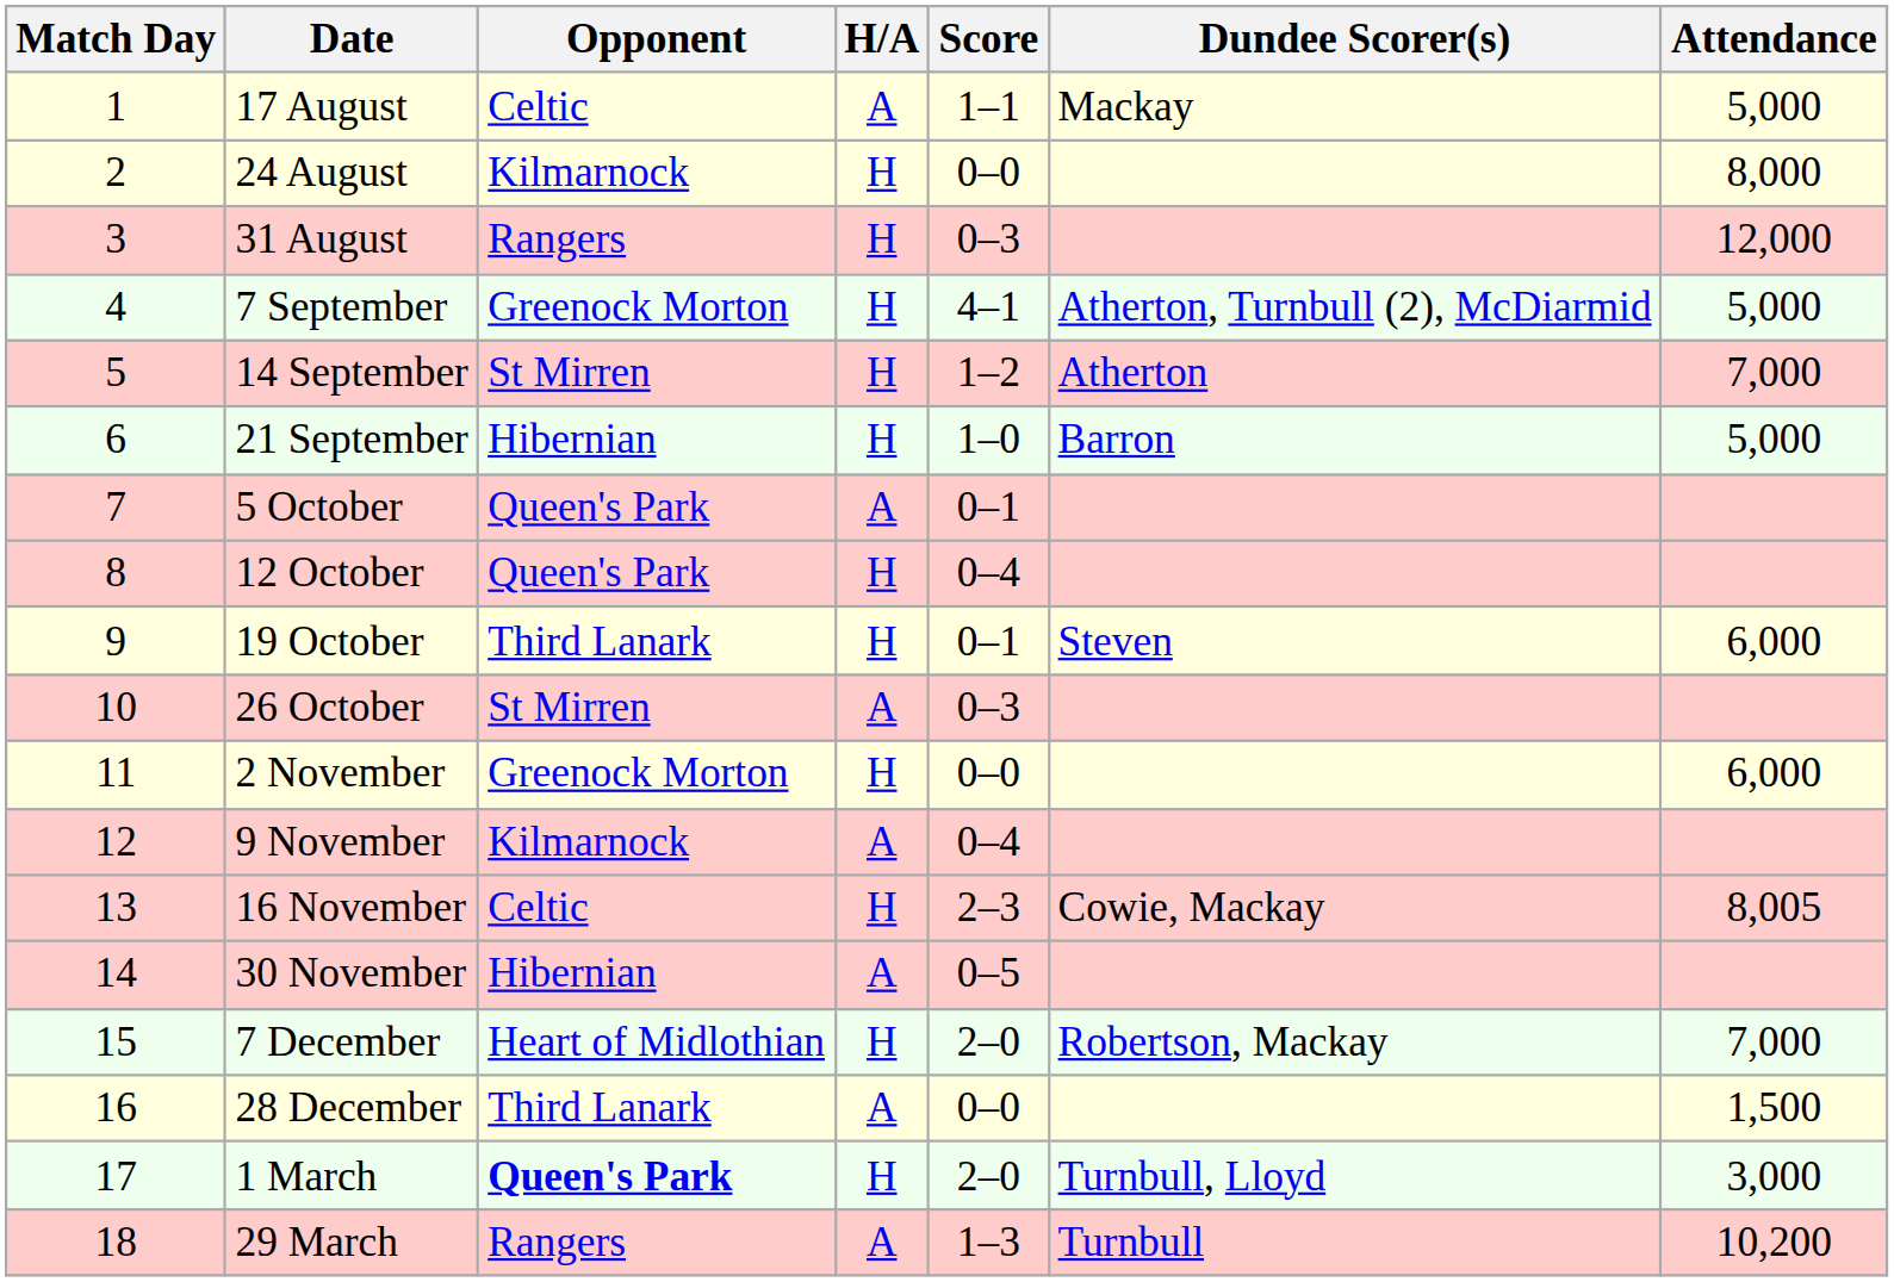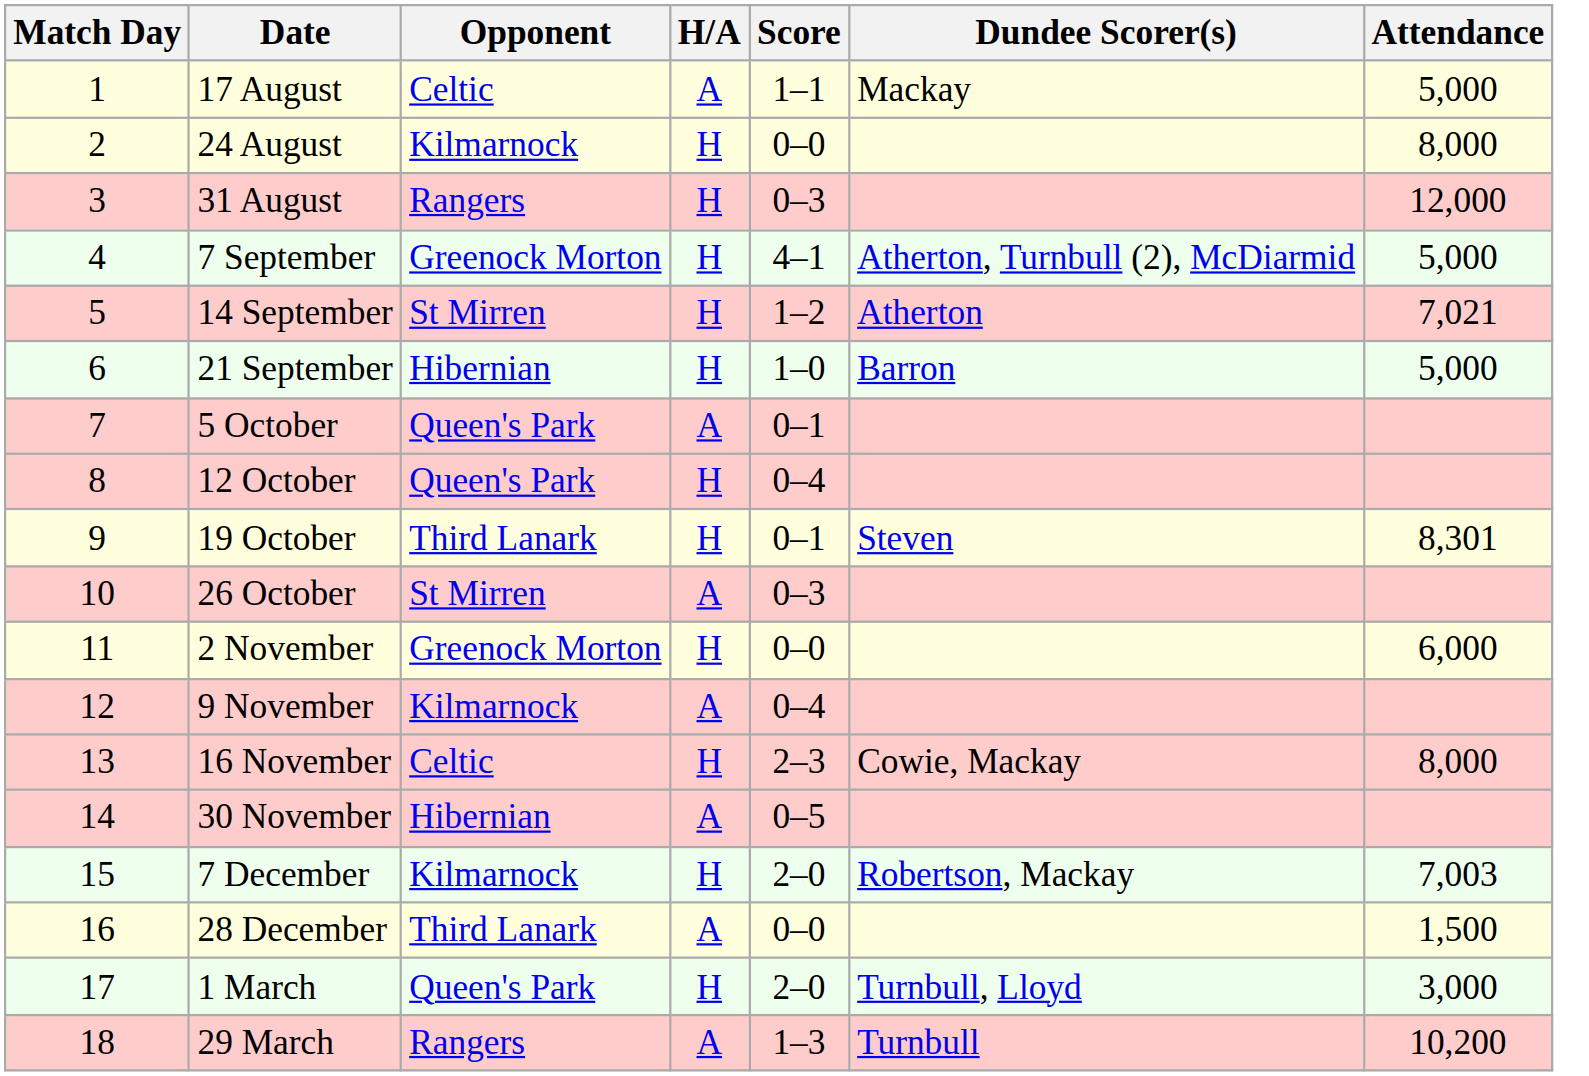 <table class="wikitable" style="text-align:center">
 <tr>
 <th>Match Day</th>
 <th>Date</th>
 <th>Opponent</th>
 <th>H/A</th>
 <th>Score</th>
 <th>Dundee Scorer(s)</th>
 <th>Attendance</th>
 </tr>
 <tr bgcolor="#FFFFDD">
 <td>1</td>
 <td align="left">17 August</td>
 <td align="left"><a href='#'>Celtic</a></td>
 <td><a href='#'>A</a></td>
 <td>1–1</td>
 <td align="left">Mackay</td>
 <td>5,000</td>
 </tr>
 <tr bgcolor="#FFFFDD">
 <td>2</td>
 <td align="left">24 August</td>
 <td align="left"><a href='#'>Kilmarnock</a></td>
 <td><a href='#'>H</a></td>
 <td>0–0</td>
 <td align="left"></td>
 <td>8,000</td>
 </tr>
 <tr bgcolor="#FFCCCC">
 <td>3</td>
 <td align="left">31 August</td>
 <td align="left"><a href='#'>Rangers</a></td>
 <td><a href='#'>H</a></td>
 <td>0–3</td>
 <td align="left"></td>
 <td>12,000</td>
 </tr>
 <tr bgcolor="#EEFFEE">
 <td>4</td>
 <td align="left">7 September</td>
 <td align="left"><a href='#'>Greenock Morton</a></td>
 <td><a href='#'>H</a></td>
 <td>4–1</td>
 <td align="left"><a href='#'>Atherton</a>, <a href='#'>Turnbull</a> (2), <a href='#'>McDiarmid</a></td>
 <td>5,000</td>
 </tr>
 <tr bgcolor="#FFCCCC">
 <td>5</td>
 <td align="left">14 September</td>
 <td align="left"><a href='#'>St Mirren</a></td>
 <td><a href='#'>H</a></td>
 <td>1–2</td>
 <td align="left"><a href='#'>Atherton</a></td>
-<td>7,000</td>
+<td>7,021</td>
 </tr>
 <tr bgcolor="#EEFFEE">
 <td>6</td>
 <td align="left">21 September</td>
 <td align="left"><a href='#'>Hibernian</a></td>
 <td><a href='#'>H</a></td>
 <td>1–0</td>
 <td align="left"><a href='#'>Barron</a></td>
 <td>5,000</td>
 </tr>
 <tr bgcolor="#FFCCCC">
 <td>7</td>
 <td align="left">5 October</td>
 <td align="left"><a href='#'>Queen's Park</a></td>
 <td><a href='#'>A</a></td>
 <td>0–1</td>
 <td align="left"></td>
 <td></td>
 </tr>
 <tr bgcolor="#FFCCCC">
 <td>8</td>
 <td align="left">12 October</td>
 <td align="left"><a href='#'>Queen's Park</a></td>
 <td><a href='#'>H</a></td>
 <td>0–4</td>
 <td align="left"></td>
 <td></td>
 </tr>
 <tr bgcolor="#FFFFDD">
 <td>9</td>
 <td align="left">19 October</td>
 <td align="left"><a href='#'>Third Lanark</a></td>
 <td><a href='#'>H</a></td>
 <td>0–1</td>
 <td align="left"><a href='#'>Steven</a></td>
-<td>6,000</td>
+<td>8,301</td>
 </tr>
 <tr bgcolor="#FFCCCC">
 <td>10</td>
 <td align="left">26 October</td>
 <td align="left"><a href='#'>St Mirren</a></td>
 <td><a href='#'>A</a></td>
 <td>0–3</td>
 <td align="left"></td>
 <td></td>
 </tr>
 <tr bgcolor="#FFFFDD">
 <td>11</td>
 <td align="left">2 November</td>
 <td align="left"><a href='#'>Greenock Morton</a></td>
 <td><a href='#'>H</a></td>
 <td>0–0</td>
 <td align="left"></td>
 <td>6,000</td>
 </tr>
 <tr bgcolor="#FFCCCC">
 <td>12</td>
 <td align="left">9 November</td>
 <td align="left"><a href='#'>Kilmarnock</a></td>
 <td><a href='#'>A</a></td>
 <td>0–4</td>
 <td align="left"></td>
 <td></td>
 </tr>
 <tr bgcolor="#FFCCCC">
 <td>13</td>
 <td align="left">16 November</td>
 <td align="left"><a href='#'>Celtic</a></td>
 <td><a href='#'>H</a></td>
 <td>2–3</td>
 <td align="left">Cowie, Mackay</td>
-<td>8,005</td>
+<td>8,000</td>
 </tr>
 <tr bgcolor="#FFCCCC">
 <td>14</td>
 <td align="left">30 November</td>
 <td align="left"><a href='#'>Hibernian</a></td>
 <td><a href='#'>A</a></td>
 <td>0–5</td>
 <td align="left"></td>
 <td></td>
 </tr>
 <tr bgcolor="#EEFFEE">
 <td>15</td>
 <td align="left">7 December</td>
-<td align="left"><a href='#'>Heart of Midlothian</a></td>
+<td align="left"><a href='#'>Kilmarnock</a></td>
 <td><a href='#'>H</a></td>
 <td>2–0</td>
 <td align="left"><a href='#'>Robertson</a>, Mackay</td>
-<td>7,000</td>
+<td>7,003</td>
 </tr>
 <tr bgcolor="#FFFFDD">
 <td>16</td>
 <td align="left">28 December</td>
 <td align="left"><a href='#'>Third Lanark</a></td>
 <td><a href='#'>A</a></td>
 <td>0–0</td>
 <td align="left"></td>
 <td>1,500</td>
 </tr>
 <tr bgcolor="#EEFFEE">
 <td>17</td>
 <td align="left">1 March</td>
-<td align="left"><strong><a href='#'>Queen's Park</a></strong></td>
+<td align="left"><a href='#'>Queen's Park</a></td>
 <td><a href='#'>H</a></td>
 <td>2–0</td>
 <td align="left"><a href='#'>Turnbull</a>, <a href='#'>Lloyd</a></td>
 <td>3,000</td>
 </tr>
 <tr bgcolor="#FFCCCC">
 <td>18</td>
 <td align="left">29 March</td>
 <td align="left"><a href='#'>Rangers</a></td>
 <td><a href='#'>A</a></td>
 <td>1–3</td>
 <td align="left"><a href='#'>Turnbull</a></td>
 <td>10,200</td>
 </tr>
 </table>
